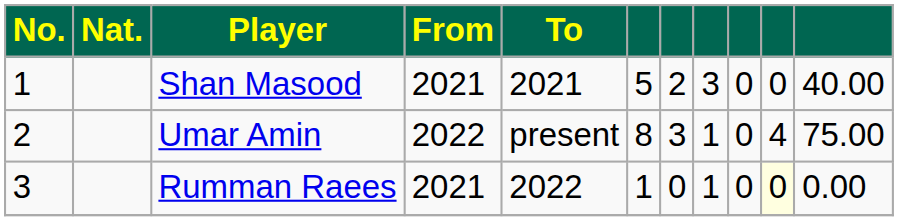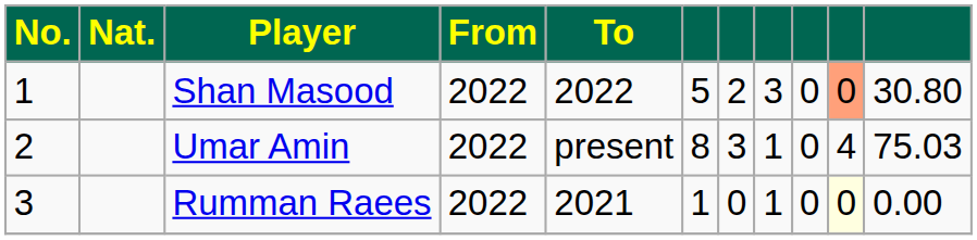 <table class="wikitable sortable" style="font-size:100%">
 <tr>
 <th style="background:#006651; color:yellow;">No.</th>
 <th style="background:#006651; color:yellow;">Nat.</th>
 <th style="background:#006651; color:yellow;">Player</th>
 <th style="background:#006651; color:yellow;">From</th>
 <th style="background:#006651; color:yellow;">To</th>
 <th style="background:#006651; color:yellow;"></th>
 <th style="background:#006651; color:yellow;"></th>
 <th style="background:#006651; color:yellow;"></th>
 <th style="background:#006651; color:yellow;"></th>
 <th style="background:#006651; color:yellow;"></th>
 <th style="background:#006651; color:yellow;"></th>
 </tr>
 <tr>
 <td>1</td>
 <td></td>
 <td><a href='#'>Shan Masood</a></td>
-<td>2021</td>
-<td>2021</td>
+<td>2022</td>
+<td>2022</td>
 <td>5</td>
 <td>2</td>
 <td>3</td>
 <td>0</td>
-<td>0</td>
-<td>40.00</td>
+<td style="background: lightsalmon;">0</td>
+<td>30.80</td>
 </tr>
 <tr>
 <td>2</td>
 <td></td>
 <td><a href='#'>Umar Amin</a></td>
 <td>2022</td>
 <td>present</td>
 <td>8</td>
 <td>3</td>
 <td>1</td>
 <td>0</td>
 <td>4</td>
-<td>75.00</td>
+<td>75.03</td>
 </tr>
 <tr>
 <td>3</td>
 <td></td>
 <td><a href='#'>Rumman Raees</a></td>
+<td>2022</td>
 <td>2021</td>
-<td>2022</td>
 <td>1</td>
 <td>0</td>
 <td>1</td>
 <td>0</td>
 <td style="background: lightyellow;">0</td>
 <td>0.00</td>
 </tr>
 <tr>
 </tr>
 </table>
